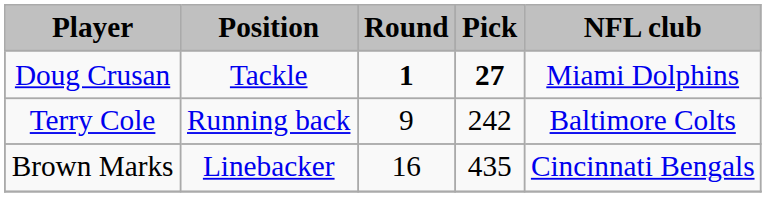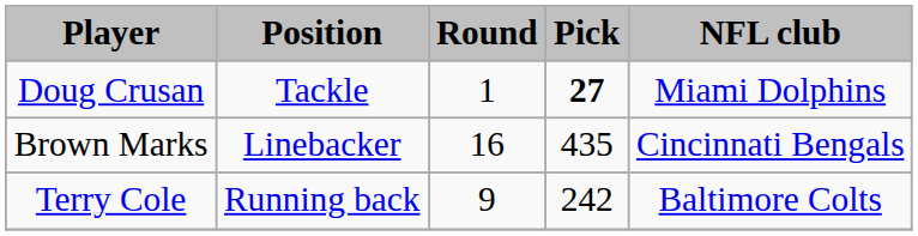 <table class="wikitable" style="text-align:center;">
 <tr style="background:#C0C0C0;">
 <td><strong>Player</strong></td>
 <td><strong>Position</strong></td>
 <td><strong>Round</strong></td>
 <td><strong>Pick</strong></td>
 <td><strong>NFL club</strong></td>
 </tr>
 <tr align="center" bgcolor="">
 <td><a href='#'>Doug Crusan</a></td>
 <td><a href='#'>Tackle</a></td>
-<td><strong>1</strong></td>
+<td>1</td>
 <td><strong>27</strong></td>
 <td><a href='#'>Miami Dolphins</a></td>
+</tr>
+<tr align="center" bgcolor="">
+<td>Brown Marks</td>
+<td><a href='#'>Linebacker</a></td>
+<td>16</td>
+<td>435</td>
+<td><a href='#'>Cincinnati Bengals</a></td>
 </tr>
 <tr align="center" bgcolor="">
 <td><a href='#'>Terry Cole</a></td>
 <td><a href='#'>Running back</a></td>
 <td>9</td>
 <td>242</td>
 <td><a href='#'>Baltimore Colts</a></td>
 </tr>
 <tr align="center" bgcolor="">
-<td>Brown Marks</td>
-<td><a href='#'>Linebacker</a></td>
-<td>16</td>
-<td>435</td>
-<td><a href='#'>Cincinnati Bengals</a></td>
-</tr>
-<tr align="center" bgcolor="">
 </tr>
 </table>
